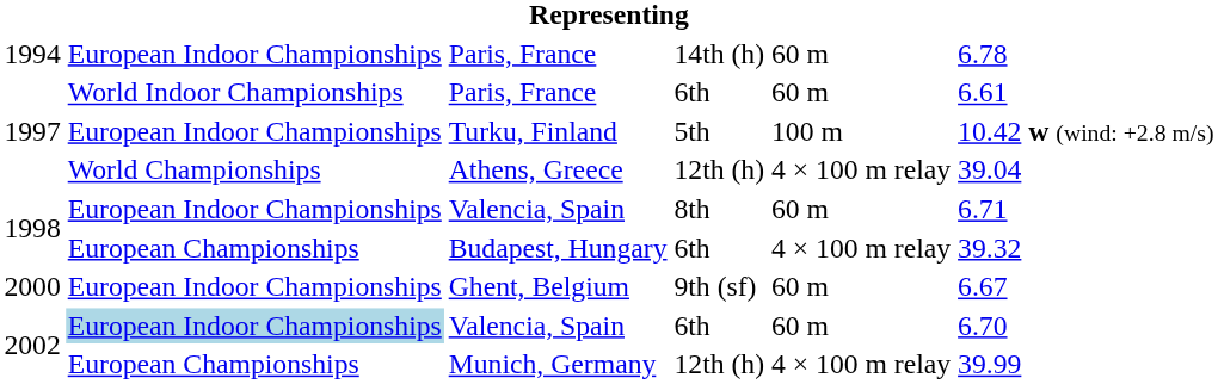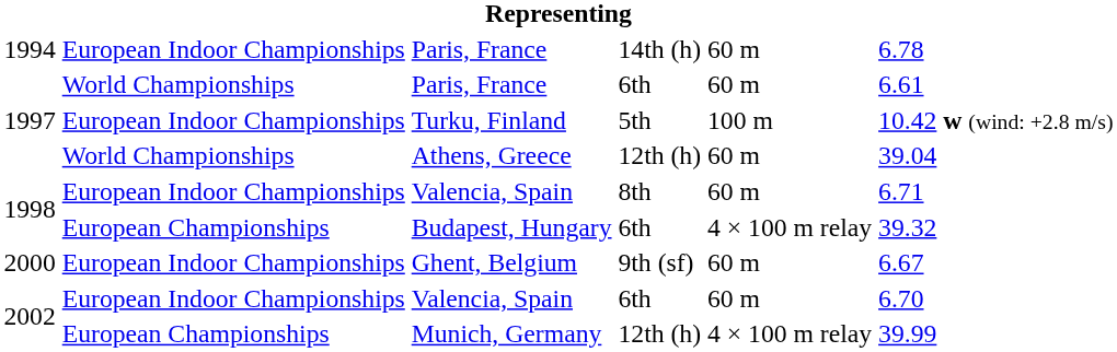 <table>
 <tr>
 <th colspan="6">Representing </th>
 </tr>
 <tr>
 <td>1994</td>
 <td><a href='#'>European Indoor Championships</a></td>
 <td><a href='#'>Paris, France</a></td>
 <td>14th (h)</td>
 <td>60 m</td>
 <td><a href='#'>6.78</a></td>
 </tr>
 <tr>
 <td rowspan=3>1997</td>
-<td><a href='#'>World Indoor Championships</a></td>
+<td><a href='#'>World Championships</a></td>
 <td><a href='#'>Paris, France</a></td>
 <td>6th</td>
 <td>60 m</td>
 <td><a href='#'>6.61</a></td>
 </tr>
 <tr>
 <td><a href='#'>European Indoor Championships</a></td>
 <td><a href='#'>Turku, Finland</a></td>
 <td>5th</td>
 <td>100 m</td>
 <td><a href='#'>10.42</a> <strong>w</strong> <small>(wind: +2.8 m/s)</small></td>
 </tr>
 <tr>
 <td><a href='#'>World Championships</a></td>
 <td><a href='#'>Athens, Greece</a></td>
 <td>12th (h)</td>
-<td>4 × 100 m relay</td>
+<td>60 m</td>
 <td><a href='#'>39.04</a></td>
 </tr>
 <tr>
 <td rowspan=2>1998</td>
 <td><a href='#'>European Indoor Championships</a></td>
 <td><a href='#'>Valencia, Spain</a></td>
 <td>8th</td>
 <td>60 m</td>
 <td><a href='#'>6.71</a></td>
 </tr>
 <tr>
 <td><a href='#'>European Championships</a></td>
 <td><a href='#'>Budapest, Hungary</a></td>
 <td>6th</td>
 <td>4 × 100 m relay</td>
 <td><a href='#'>39.32</a></td>
 </tr>
 <tr>
 <td>2000</td>
 <td><a href='#'>European Indoor Championships</a></td>
 <td><a href='#'>Ghent, Belgium</a></td>
 <td>9th (sf)</td>
 <td>60 m</td>
 <td><a href='#'>6.67</a></td>
 </tr>
 <tr>
 <td rowspan=2>2002</td>
-<td style="background: lightblue;"><a href='#'>European Indoor Championships</a></td>
+<td><a href='#'>European Indoor Championships</a></td>
 <td><a href='#'>Valencia, Spain</a></td>
 <td>6th</td>
 <td>60 m</td>
 <td><a href='#'>6.70</a></td>
 </tr>
 <tr>
 <td><a href='#'>European Championships</a></td>
 <td><a href='#'>Munich, Germany</a></td>
 <td>12th (h)</td>
 <td>4 × 100 m relay</td>
 <td><a href='#'>39.99</a></td>
 </tr>
 </table>
